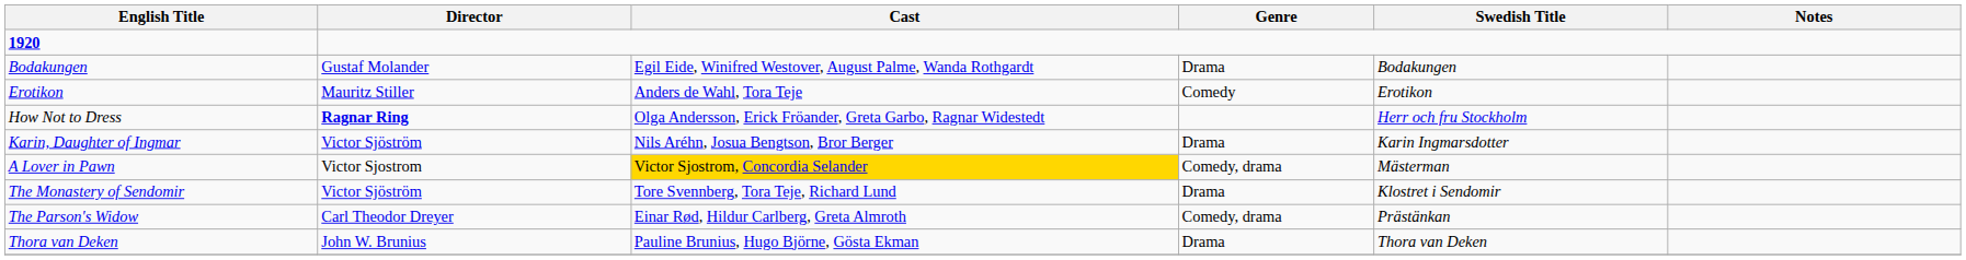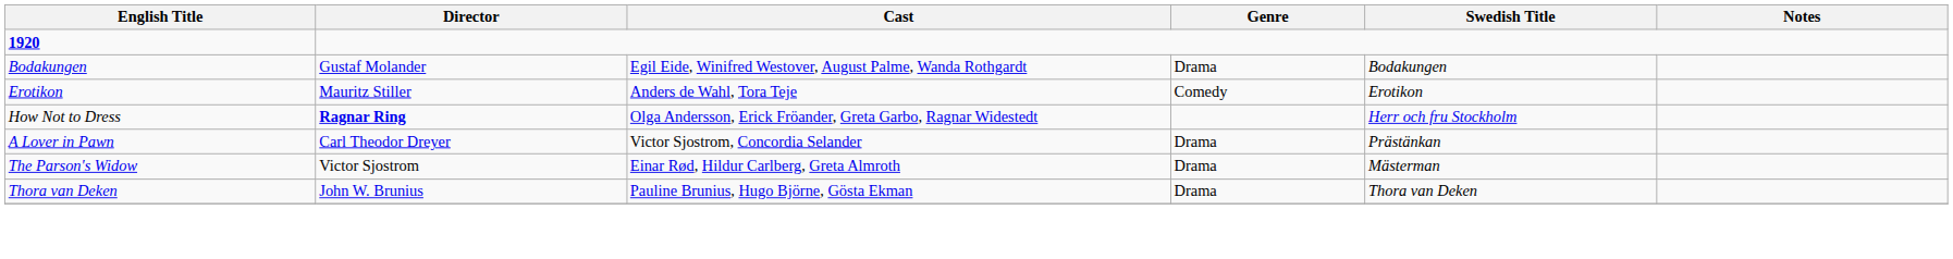 <table class="wikitable" style="width:100%;">
 <tr>
 <th style="width:16%;">English Title</th>
 <th style="width:16%;">Director</th>
 <th style="width:28%;">Cast</th>
 <th style="width:10%;">Genre</th>
 <th style="width:15%;">Swedish Title</th>
 <th style="width:15%;">Notes</th>
 </tr>
 <tr>
 <td><strong><a href='#'>1920</a></strong></td>
 </tr>
 <tr>
 <td><em><a href='#'>Bodakungen</a></em></td>
 <td><a href='#'>Gustaf Molander</a></td>
 <td><a href='#'>Egil Eide</a>, <a href='#'>Winifred Westover</a>, <a href='#'>August Palme</a>, <a href='#'>Wanda Rothgardt</a></td>
 <td>Drama</td>
 <td><em>Bodakungen</em></td>
 <td></td>
 </tr>
 <tr>
 <td><em><a href='#'>Erotikon</a></em></td>
 <td><a href='#'>Mauritz Stiller</a></td>
 <td><a href='#'>Anders de Wahl</a>, <a href='#'>Tora Teje</a></td>
 <td>Comedy</td>
 <td><em>Erotikon</em></td>
 <td></td>
 </tr>
 <tr>
 <td><em>How Not to Dress</em></td>
 <td><strong><a href='#'>Ragnar Ring</a></strong></td>
 <td><a href='#'>Olga Andersson</a>, <a href='#'>Erick Fröander</a>, <a href='#'>Greta Garbo</a>, <a href='#'>Ragnar Widestedt</a></td>
 <td></td>
 <td><em><a href='#'>Herr och fru Stockholm</a></em></td>
 <td></td>
 </tr>
 <tr>
-<td><em><a href='#'>Karin, Daughter of Ingmar</a></em></td>
-<td><a href='#'>Victor Sjöström</a></td>
-<td><a href='#'>Nils Aréhn</a>, <a href='#'>Josua Bengtson</a>, <a href='#'>Bror Berger</a></td>
+<td><em><a href='#'>A Lover in Pawn</a></em></td>
+<td><a href='#'>Carl Theodor Dreyer</a></td>
+<td>Victor Sjostrom, <a href='#'>Concordia Selander</a></td>
 <td>Drama</td>
-<td><em>Karin Ingmarsdotter</em></td>
-<td></td>
-</tr>
-<tr>
-<td><em><a href='#'>A Lover in Pawn</a></em></td>
-<td>Victor Sjostrom</td>
-<td style="background: gold;">Victor Sjostrom, <a href='#'>Concordia Selander</a></td>
-<td>Comedy, drama</td>
-<td><em>Mästerman</em></td>
-<td></td>
-</tr>
-<tr>
-<td><em><a href='#'>The Monastery of Sendomir</a></em></td>
-<td><a href='#'>Victor Sjöström</a></td>
-<td><a href='#'>Tore Svennberg</a>, <a href='#'>Tora Teje</a>, <a href='#'>Richard Lund</a></td>
-<td>Drama</td>
-<td><em>Klostret i Sendomir</em></td>
+<td><em>Prästänkan</em></td>
 <td></td>
 </tr>
 <tr>
 <td><em><a href='#'>The Parson's Widow</a></em></td>
-<td><a href='#'>Carl Theodor Dreyer</a></td>
+<td>Victor Sjostrom</td>
 <td><a href='#'>Einar Rød</a>, <a href='#'>Hildur Carlberg</a>, <a href='#'>Greta Almroth</a></td>
-<td>Comedy, drama</td>
-<td><em>Prästänkan</em></td>
+<td>Drama</td>
+<td><em>Mästerman</em></td>
 <td></td>
 </tr>
 <tr>
 <td><em><a href='#'>Thora van Deken</a></em></td>
 <td><a href='#'>John W. Brunius</a></td>
 <td><a href='#'>Pauline Brunius</a>, <a href='#'>Hugo Björne</a>, <a href='#'>Gösta Ekman</a></td>
 <td>Drama</td>
 <td><em>Thora van Deken</em></td>
 <td></td>
 </tr>
 <tr>
 </tr>
 </table>
